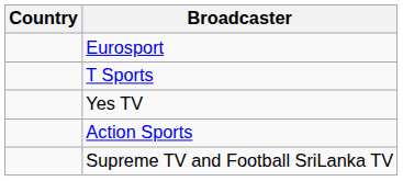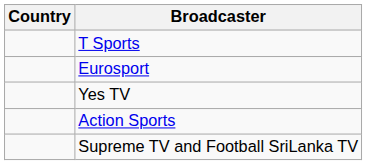 <table class="wikitable">
 <tr>
 <th>Country</th>
 <th>Broadcaster</th>
 </tr>
 <tr>
 <td></td>
-<td><a href='#'>Eurosport</a></td>
+<td><a href='#'>T Sports</a></td>
 </tr>
 <tr>
 <td></td>
-<td><a href='#'>T Sports</a></td>
+<td><a href='#'>Eurosport</a></td>
 </tr>
 <tr>
 <td></td>
 <td>Yes TV</td>
 </tr>
 <tr>
 <td></td>
 <td><a href='#'>Action Sports</a></td>
 </tr>
 <tr>
 <td></td>
 <td>Supreme TV and Football SriLanka TV</td>
 </tr>
 </table>
